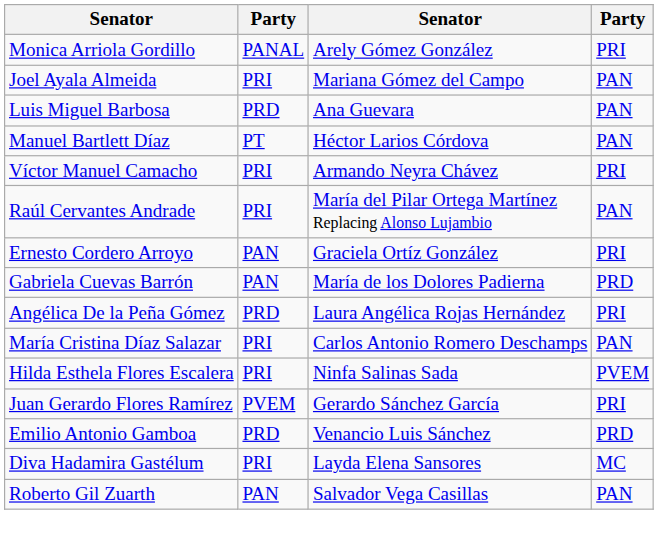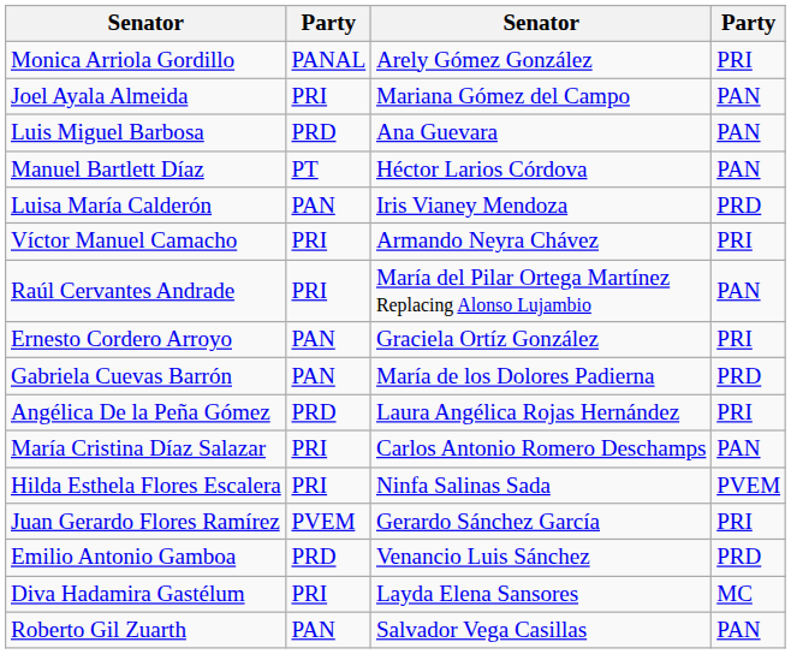 <table class="wikitable" class="wikitable mw-collapsible mw-collapsed">
 <tr>
 <th>Senator</th>
 <th>Party</th>
 <th>Senator</th>
 <th>Party</th>
 </tr>
 <tr>
 <td><a href='#'>Monica Arriola Gordillo</a></td>
 <td><a href='#'>PANAL</a></td>
 <td><a href='#'>Arely Gómez González</a></td>
 <td><a href='#'>PRI</a></td>
 </tr>
 <tr>
 <td><a href='#'>Joel Ayala Almeida</a></td>
 <td><a href='#'>PRI</a></td>
 <td><a href='#'>Mariana Gómez del Campo</a></td>
 <td><a href='#'>PAN</a></td>
 </tr>
 <tr>
 <td><a href='#'>Luis Miguel Barbosa</a></td>
 <td><a href='#'>PRD</a></td>
 <td><a href='#'>Ana Guevara</a></td>
 <td><a href='#'>PAN</a></td>
 </tr>
 <tr>
 <td><a href='#'>Manuel Bartlett Díaz</a></td>
 <td><a href='#'>PT</a></td>
 <td><a href='#'>Héctor Larios Córdova</a></td>
 <td><a href='#'>PAN</a></td>
+</tr>
+<tr>
+<td><a href='#'>Luisa María Calderón</a></td>
+<td><a href='#'>PAN</a></td>
+<td><a href='#'>Iris Vianey Mendoza</a></td>
+<td><a href='#'>PRD</a></td>
 </tr>
 <tr>
 <td><a href='#'>Víctor Manuel Camacho</a></td>
 <td><a href='#'>PRI</a></td>
 <td><a href='#'>Armando Neyra Chávez</a></td>
 <td><a href='#'>PRI</a></td>
 </tr>
 <tr>
 <td><a href='#'>Raúl Cervantes Andrade</a></td>
 <td><a href='#'>PRI</a></td>
 <td><a href='#'>María del Pilar Ortega Martínez</a><br><small>Replacing <a href='#'>Alonso Lujambio</a></small></td>
 <td><a href='#'>PAN</a></td>
 </tr>
 <tr>
 <td><a href='#'>Ernesto Cordero Arroyo</a></td>
 <td><a href='#'>PAN</a></td>
 <td><a href='#'>Graciela Ortíz González</a></td>
 <td><a href='#'>PRI</a></td>
 </tr>
 <tr>
 <td><a href='#'>Gabriela Cuevas Barrón</a></td>
 <td><a href='#'>PAN</a></td>
 <td><a href='#'>María de los Dolores Padierna</a></td>
 <td><a href='#'>PRD</a></td>
 </tr>
 <tr>
 <td><a href='#'>Angélica De la Peña Gómez</a></td>
 <td><a href='#'>PRD</a></td>
 <td><a href='#'>Laura Angélica Rojas Hernández</a></td>
 <td><a href='#'>PRI</a></td>
 </tr>
 <tr>
 <td><a href='#'>María Cristina Díaz Salazar</a></td>
 <td><a href='#'>PRI</a></td>
 <td><a href='#'>Carlos Antonio Romero Deschamps</a></td>
 <td><a href='#'>PAN</a></td>
 </tr>
 <tr>
 <td><a href='#'>Hilda Esthela Flores Escalera</a></td>
 <td><a href='#'>PRI</a></td>
 <td><a href='#'>Ninfa Salinas Sada</a></td>
 <td><a href='#'>PVEM</a></td>
 </tr>
 <tr>
 <td><a href='#'>Juan Gerardo Flores Ramírez</a></td>
 <td><a href='#'>PVEM</a></td>
 <td><a href='#'>Gerardo Sánchez García</a></td>
 <td><a href='#'>PRI</a></td>
 </tr>
 <tr>
 <td><a href='#'>Emilio Antonio Gamboa</a></td>
 <td><a href='#'>PRD</a></td>
 <td><a href='#'>Venancio Luis Sánchez</a></td>
 <td><a href='#'>PRD</a></td>
 </tr>
 <tr>
 <td><a href='#'>Diva Hadamira Gastélum</a></td>
 <td><a href='#'>PRI</a></td>
 <td><a href='#'>Layda Elena Sansores</a></td>
 <td><a href='#'>MC</a></td>
 </tr>
 <tr>
 <td><a href='#'>Roberto Gil Zuarth</a></td>
 <td><a href='#'>PAN</a></td>
 <td><a href='#'>Salvador Vega Casillas</a></td>
 <td><a href='#'>PAN</a></td>
 </tr>
 </table>
